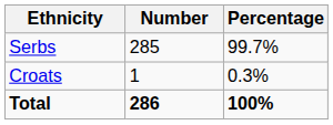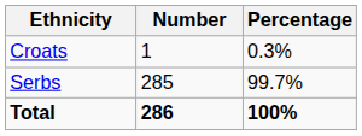 <table class="wikitable">
 <tr>
 <th width="100px">Ethnicity</th>
 <th width="80px">Number</th>
 <th width="80px">Percentage</th>
 </tr>
 <tr>
+<td><a href='#'>Croats</a></td>
+<td>1</td>
+<td>0.3%</td>
+</tr>
+<tr>
 <td><a href='#'>Serbs</a></td>
 <td>285</td>
 <td>99.7%</td>
-</tr>
-<tr>
-<td><a href='#'>Croats</a></td>
-<td>1</td>
-<td>0.3%</td>
 </tr>
 <tr>
 <td><strong>Total</strong></td>
 <td><strong>286</strong></td>
 <td><strong>100%</strong></td>
 </tr>
 </table>
